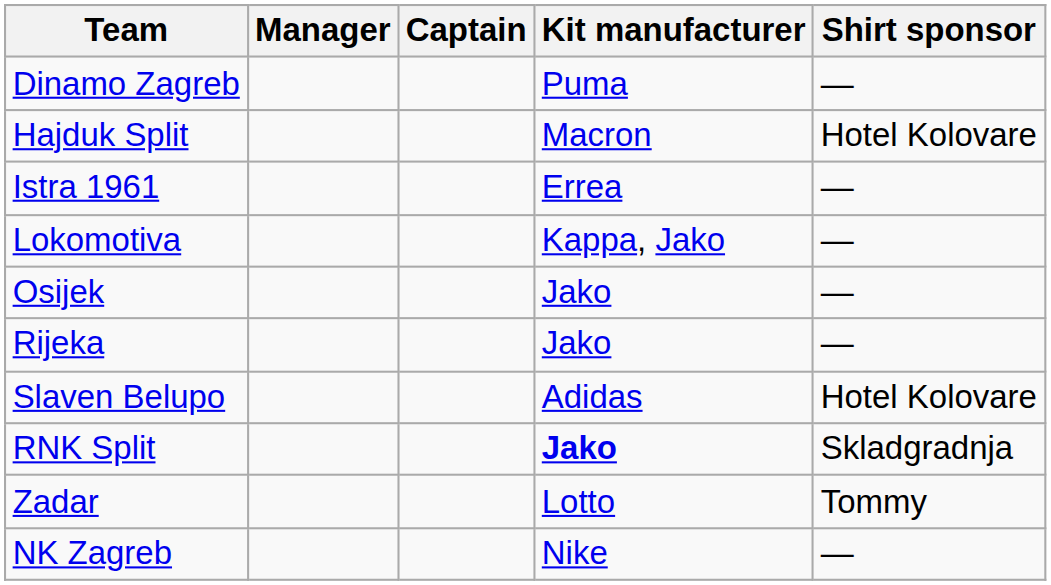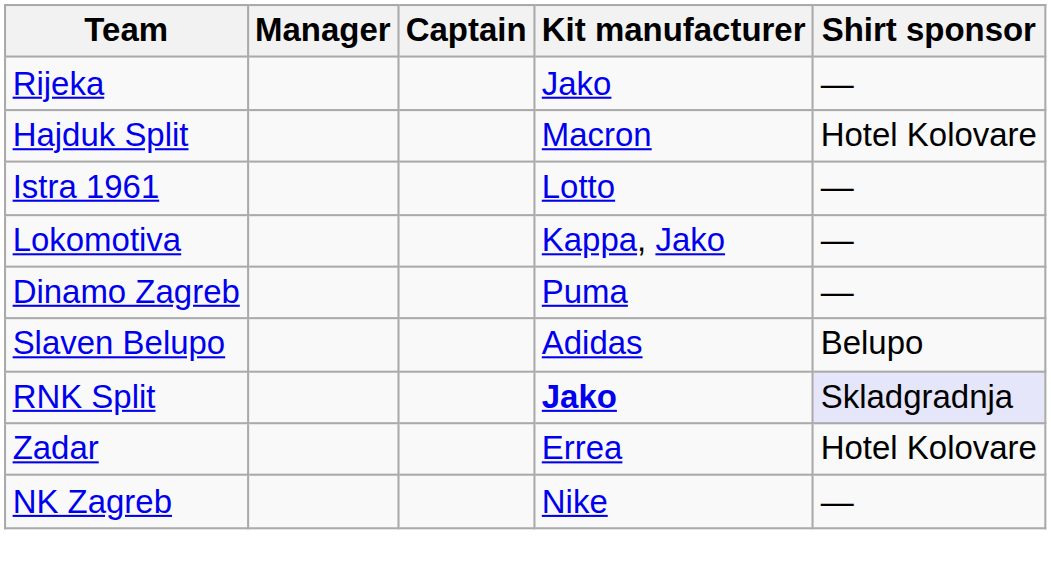 <table class="wikitable sortable" style="text-align: left;">
 <tr>
 <th>Team</th>
 <th>Manager</th>
 <th>Captain</th>
 <th>Kit manufacturer</th>
 <th>Shirt sponsor</th>
 </tr>
 <tr>
-<td><a href='#'>Dinamo Zagreb</a></td>
+<td><a href='#'>Rijeka</a></td>
 <td> </td>
 <td> </td>
-<td><a href='#'>Puma</a></td>
+<td><a href='#'>Jako</a></td>
 <td>—</td>
 </tr>
 <tr>
 <td><a href='#'>Hajduk Split</a></td>
 <td> </td>
 <td> </td>
 <td><a href='#'>Macron</a></td>
 <td>Hotel Kolovare</td>
 </tr>
 <tr>
 <td><a href='#'>Istra 1961</a></td>
 <td> </td>
 <td> </td>
-<td><a href='#'>Errea</a></td>
+<td><a href='#'>Lotto</a></td>
 <td>—</td>
 </tr>
 <tr>
 <td><a href='#'>Lokomotiva</a></td>
 <td> </td>
 <td> </td>
 <td><a href='#'>Kappa</a>, <a href='#'>Jako</a></td>
 <td>—</td>
 </tr>
 <tr>
-<td><a href='#'>Osijek</a></td>
+<td><a href='#'>Dinamo Zagreb</a></td>
 <td> </td>
 <td> </td>
-<td><a href='#'>Jako</a></td>
-<td>—</td>
-</tr>
-<tr>
-<td><a href='#'>Rijeka</a></td>
-<td> </td>
-<td> </td>
-<td><a href='#'>Jako</a></td>
+<td><a href='#'>Puma</a></td>
 <td>—</td>
 </tr>
 <tr>
 <td><a href='#'>Slaven Belupo</a></td>
 <td> </td>
 <td> </td>
 <td><a href='#'>Adidas</a></td>
-<td>Hotel Kolovare</td>
+<td>Belupo</td>
 </tr>
 <tr>
 <td><a href='#'>RNK Split</a></td>
 <td> </td>
 <td> </td>
 <td><strong><a href='#'>Jako</a></strong></td>
-<td>Skladgradnja</td>
+<td style="background: lavender;">Skladgradnja</td>
 </tr>
 <tr>
 <td><a href='#'>Zadar</a></td>
 <td> </td>
 <td> </td>
-<td><a href='#'>Lotto</a></td>
-<td>Tommy</td>
+<td><a href='#'>Errea</a></td>
+<td>Hotel Kolovare</td>
 </tr>
 <tr>
 <td><a href='#'>NK Zagreb</a></td>
 <td> </td>
 <td> </td>
 <td><a href='#'>Nike</a></td>
 <td>—</td>
 </tr>
 </table>
